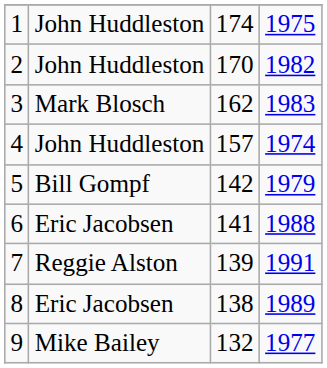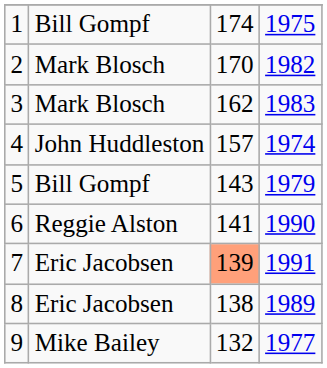 <table class="wikitable">
 <tr>
 </tr>
 <tr>
 <td>1</td>
-<td>John Huddleston</td>
+<td>Bill Gompf</td>
 <td>174</td>
 <td><a href='#'>1975</a></td>
 </tr>
 <tr>
 <td>2</td>
-<td>John Huddleston</td>
+<td>Mark Blosch</td>
 <td>170</td>
 <td><a href='#'>1982</a></td>
 </tr>
 <tr>
 <td>3</td>
 <td>Mark Blosch</td>
 <td>162</td>
 <td><a href='#'>1983</a></td>
 </tr>
 <tr>
 <td>4</td>
 <td>John Huddleston</td>
 <td>157</td>
 <td><a href='#'>1974</a></td>
 </tr>
 <tr>
 <td>5</td>
 <td>Bill Gompf</td>
-<td>142</td>
+<td>143</td>
 <td><a href='#'>1979</a></td>
 </tr>
 <tr>
 <td>6</td>
-<td>Eric Jacobsen</td>
+<td>Reggie Alston</td>
 <td>141</td>
-<td><a href='#'>1988</a></td>
+<td><a href='#'>1990</a></td>
 </tr>
 <tr>
 <td>7</td>
-<td>Reggie Alston</td>
-<td>139</td>
+<td>Eric Jacobsen</td>
+<td style="background: lightsalmon;">139</td>
 <td><a href='#'>1991</a></td>
 </tr>
 <tr>
 <td>8</td>
 <td>Eric Jacobsen</td>
 <td>138</td>
 <td><a href='#'>1989</a></td>
 </tr>
 <tr>
 <td>9</td>
 <td>Mike Bailey</td>
 <td>132</td>
 <td><a href='#'>1977</a></td>
 </tr>
 </table>
